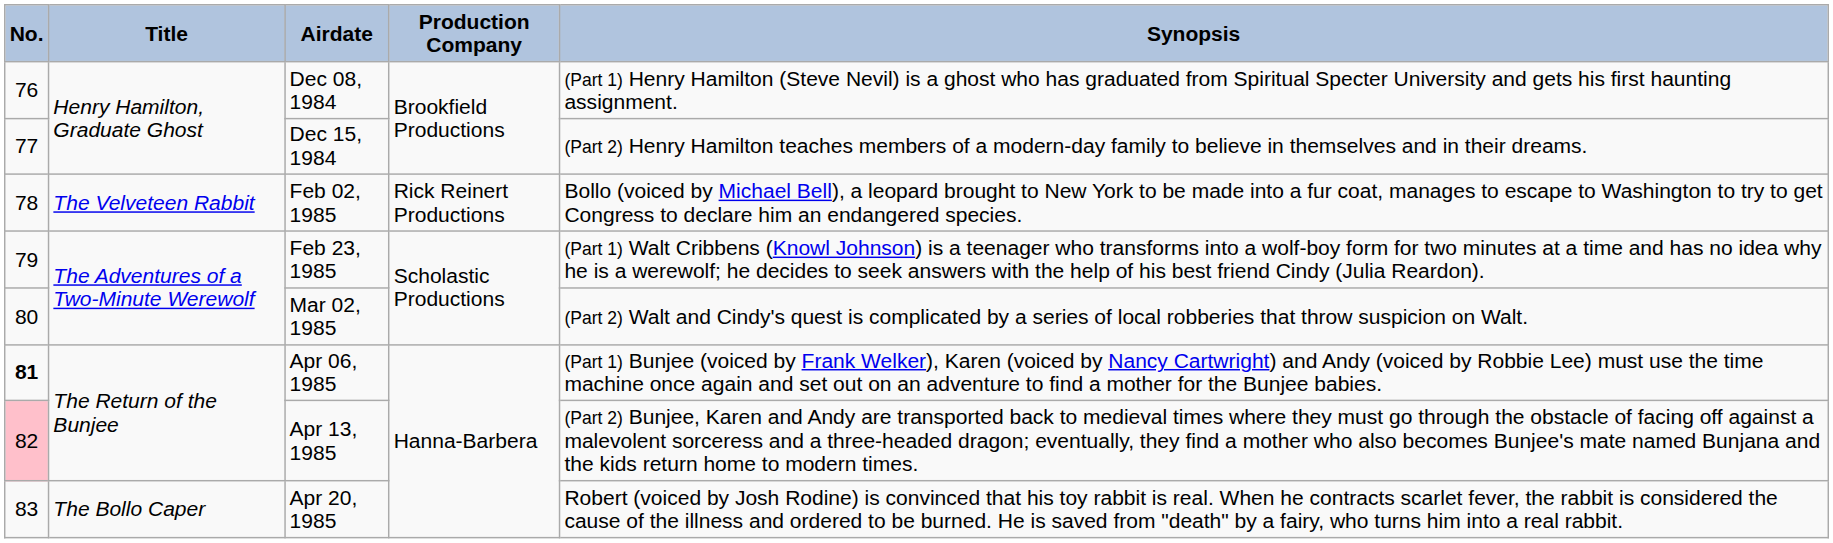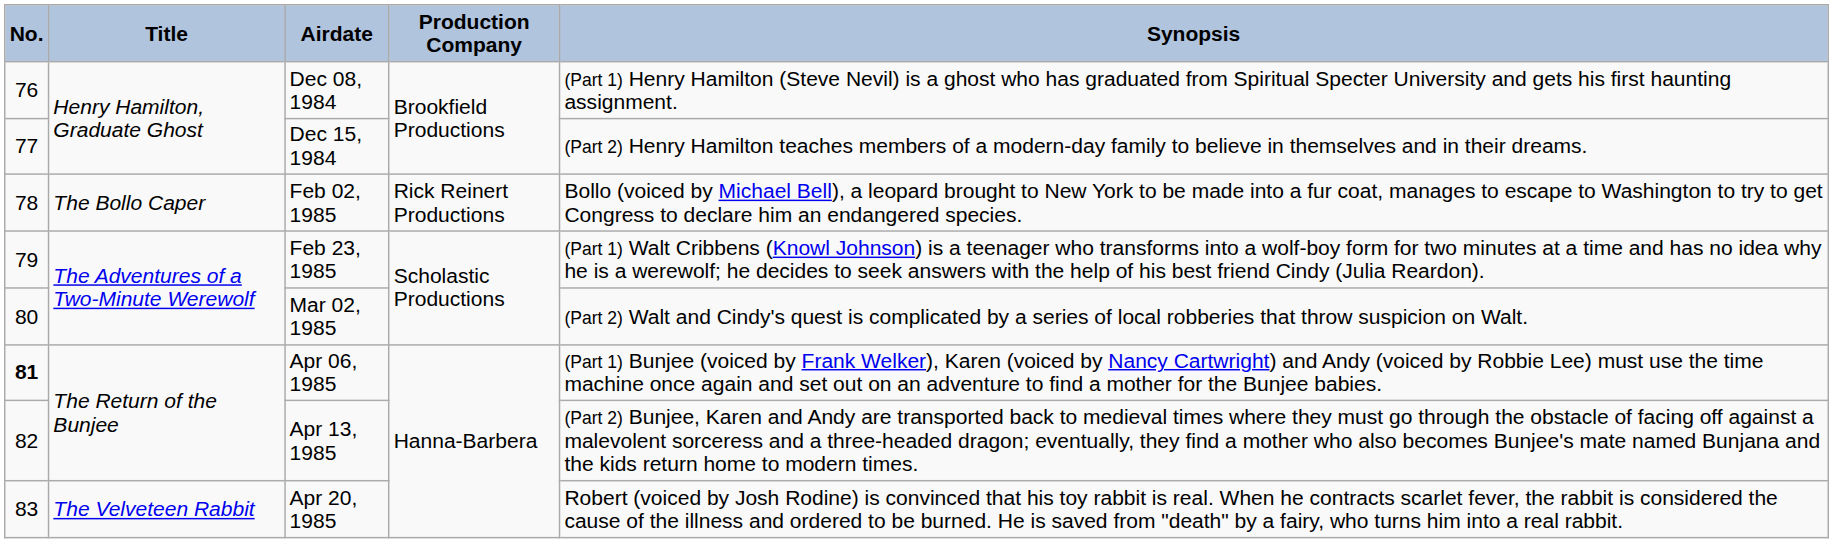 <table class="wikitable" style="font-size:90%;">
 <tr>
 <th style="background:#B0C4DE;">No.</th>
 <th style="background:#B0C4DE;">Title</th>
 <th style="background:#B0C4DE;">Airdate</th>
 <th style="background:#B0C4DE;">Production Company</th>
 <th style="background:#B0C4DE;">Synopsis</th>
 </tr>
 <tr>
 <td align="center">76</td>
 <td rowspan="2"><em>Henry Hamilton, Graduate Ghost</em></td>
 <td>Dec 08, 1984</td>
 <td rowspan=2>Brookfield Productions</td>
 <td><small>(Part 1)</small> Henry Hamilton (Steve Nevil) is a ghost who has graduated from Spiritual Specter University and gets his first haunting assignment.</td>
 </tr>
 <tr>
 <td align="center">77</td>
 <td>Dec 15, 1984</td>
 <td><small>(Part 2)</small> Henry Hamilton teaches members of a modern-day family to believe in themselves and in their dreams.</td>
 </tr>
 <tr>
 <td align="center">78</td>
-<td><em><a href='#'>The Velveteen Rabbit</a></em></td>
+<td><em>The Bollo Caper</em></td>
 <td>Feb 02, 1985</td>
 <td>Rick Reinert Productions</td>
 <td>Bollo (voiced by <a href='#'>Michael Bell</a>), a leopard brought to New York to be made into a fur coat, manages to escape to Washington to try to get Congress to declare him an endangered species.</td>
 </tr>
 <tr>
 <td align="center">79</td>
 <td rowspan="2"><em><a href='#'>The Adventures of a Two-Minute Werewolf</a></em></td>
 <td>Feb 23, 1985</td>
 <td rowspan=2>Scholastic Productions</td>
 <td><small>(Part 1)</small> Walt Cribbens (<a href='#'>Knowl Johnson</a>) is a teenager who transforms into a wolf-boy form for two minutes at a time and has no idea why he is a werewolf; he decides to seek answers with the help of his best friend Cindy (Julia Reardon).</td>
 </tr>
 <tr>
 <td align="center">80</td>
 <td>Mar 02, 1985</td>
 <td><small>(Part 2)</small> Walt and Cindy's quest is complicated by a series of local robberies that throw suspicion on Walt.</td>
 </tr>
 <tr>
 <td align="center"><strong>81</strong></td>
 <td rowspan="2"><em>The Return of the Bunjee</em></td>
 <td>Apr 06, 1985</td>
 <td rowspan=3>Hanna-Barbera</td>
 <td><small>(Part 1)</small> Bunjee (voiced by <a href='#'>Frank Welker</a>), Karen (voiced by <a href='#'>Nancy Cartwright</a>) and Andy (voiced by Robbie Lee) must use the time machine once again and set out on an adventure to find a mother for the Bunjee babies.</td>
 </tr>
 <tr>
-<td align="center" style="background: pink;">82</td>
+<td align="center">82</td>
 <td>Apr 13, 1985</td>
 <td><small>(Part 2)</small> Bunjee, Karen and Andy are transported back to medieval times where they must go through the obstacle of facing off against a malevolent sorceress and a three-headed dragon; eventually, they find a mother who also becomes Bunjee's mate named Bunjana and the kids return home to modern times.</td>
 </tr>
 <tr>
 <td align="center">83</td>
-<td><em>The Bollo Caper</em></td>
+<td><em><a href='#'>The Velveteen Rabbit</a></em></td>
 <td>Apr 20, 1985</td>
 <td>Robert (voiced by Josh Rodine) is convinced that his toy rabbit is real. When he contracts scarlet fever, the rabbit is considered the cause of the illness and ordered to be burned. He is saved from "death" by a fairy, who turns him into a real rabbit.</td>
 </tr>
 </table>
